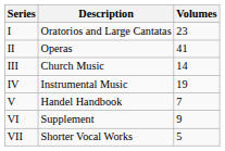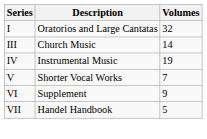 <table class="wikitable" border="1">
 <tr>
 <th bgcolor=ececec>Series</th>
 <th bgcolor=ececec>Description</th>
 <th bgcolor=ececec>Volumes</th>
 </tr>
 <tr>
 <td>I</td>
 <td>Oratorios and Large Cantatas</td>
-<td>23</td>
-</tr>
-<tr>
-<td>II</td>
-<td>Operas</td>
-<td>41</td>
+<td>32</td>
 </tr>
 <tr>
 <td>III</td>
 <td>Church Music</td>
 <td>14</td>
 </tr>
 <tr>
 <td>IV</td>
 <td>Instrumental Music</td>
 <td>19</td>
 </tr>
 <tr>
 <td>V</td>
-<td>Handel Handbook</td>
+<td>Shorter Vocal Works</td>
 <td>7</td>
 </tr>
 <tr>
 <td>VI</td>
 <td>Supplement</td>
 <td>9</td>
 </tr>
 <tr>
 <td>VII</td>
-<td>Shorter Vocal Works</td>
+<td>Handel Handbook</td>
 <td>5</td>
 </tr>
 </table>
